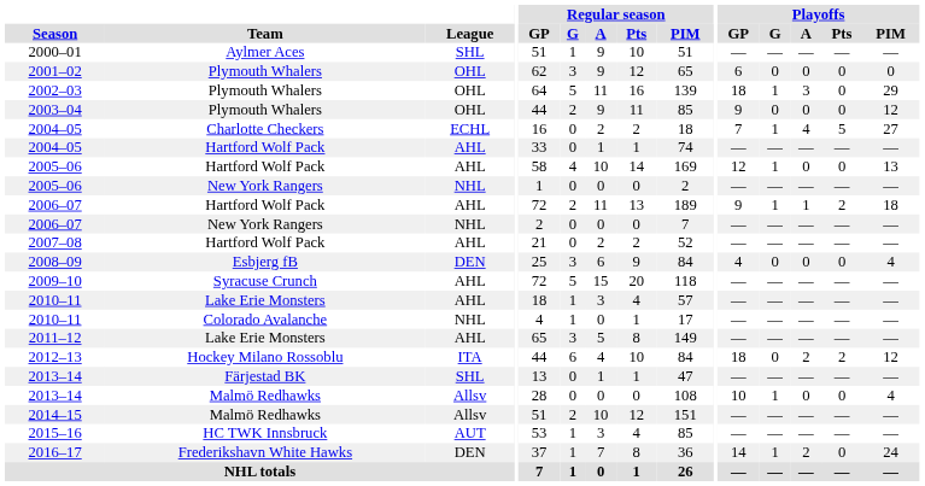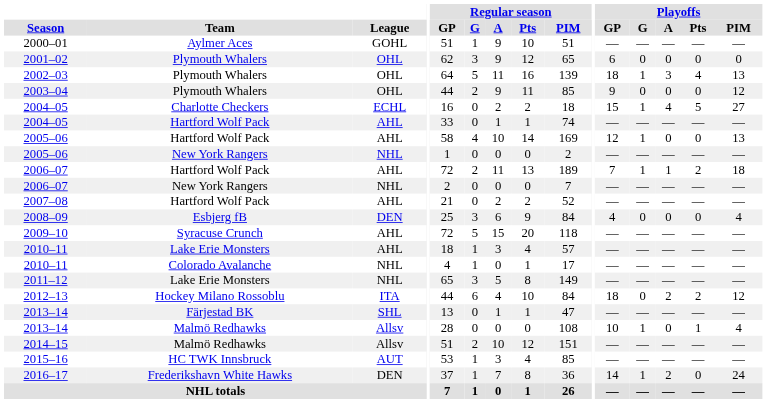 <table border="0" cellpadding="1" cellspacing="0" style="text-align:center; width:60em">
 <tr bgcolor="#e0e0e0">
 <th colspan="3"  bgcolor="#ffffff"></th>
 <th rowspan="99" bgcolor="#ffffff"></th>
 <th colspan="5"><a href='#'>Regular season</a></th>
 <th rowspan="99" bgcolor="#ffffff"></th>
 <th colspan="5"><a href='#'>Playoffs</a></th>
 </tr>
 <tr bgcolor="#e0e0e0">
 <th><a href='#'>Season</a></th>
 <th>Team</th>
 <th>League</th>
 <th>GP</th>
 <th><a href='#'>G</a></th>
 <th><a href='#'>A</a></th>
 <th><a href='#'>Pts</a></th>
 <th><a href='#'>PIM</a></th>
 <th>GP</th>
 <th>G</th>
 <th>A</th>
 <th>Pts</th>
 <th>PIM</th>
 </tr>
 <tr>
 <td>2000–01</td>
 <td><a href='#'>Aylmer Aces</a></td>
-<td><a href='#'>SHL</a></td>
+<td>GOHL</td>
 <td>51</td>
 <td>1</td>
 <td>9</td>
 <td>10</td>
 <td>51</td>
 <td>—</td>
 <td>—</td>
 <td>—</td>
 <td>—</td>
 <td>—</td>
 </tr>
 <tr bgcolor="#f0f0f0">
 <td><a href='#'>2001–02</a></td>
 <td><a href='#'>Plymouth Whalers</a></td>
 <td><a href='#'>OHL</a></td>
 <td>62</td>
 <td>3</td>
 <td>9</td>
 <td>12</td>
 <td>65</td>
 <td>6</td>
 <td>0</td>
 <td>0</td>
 <td>0</td>
 <td>0</td>
 </tr>
 <tr>
 <td><a href='#'>2002–03</a></td>
 <td>Plymouth Whalers</td>
 <td>OHL</td>
 <td>64</td>
 <td>5</td>
 <td>11</td>
 <td>16</td>
 <td>139</td>
 <td>18</td>
 <td>1</td>
 <td>3</td>
-<td>0</td>
-<td>29</td>
+<td>4</td>
+<td>13</td>
 </tr>
 <tr bgcolor="#f0f0f0">
 <td><a href='#'>2003–04</a></td>
 <td>Plymouth Whalers</td>
 <td>OHL</td>
 <td>44</td>
 <td>2</td>
 <td>9</td>
 <td>11</td>
 <td>85</td>
 <td>9</td>
 <td>0</td>
 <td>0</td>
 <td>0</td>
 <td>12</td>
 </tr>
 <tr>
 <td><a href='#'>2004–05</a></td>
 <td><a href='#'>Charlotte Checkers</a></td>
 <td><a href='#'>ECHL</a></td>
 <td>16</td>
 <td>0</td>
 <td>2</td>
 <td>2</td>
 <td>18</td>
-<td>7</td>
+<td>15</td>
 <td>1</td>
 <td>4</td>
 <td>5</td>
 <td>27</td>
 </tr>
 <tr bgcolor="#f0f0f0">
 <td><a href='#'>2004–05</a></td>
 <td><a href='#'>Hartford Wolf Pack</a></td>
 <td><a href='#'>AHL</a></td>
 <td>33</td>
 <td>0</td>
 <td>1</td>
 <td>1</td>
 <td>74</td>
 <td>—</td>
 <td>—</td>
 <td>—</td>
 <td>—</td>
 <td>—</td>
 </tr>
 <tr>
 <td><a href='#'>2005–06</a></td>
 <td>Hartford Wolf Pack</td>
 <td>AHL</td>
 <td>58</td>
 <td>4</td>
 <td>10</td>
 <td>14</td>
 <td>169</td>
 <td>12</td>
 <td>1</td>
 <td>0</td>
 <td>0</td>
 <td>13</td>
 </tr>
 <tr bgcolor="#f0f0f0">
 <td><a href='#'>2005–06</a></td>
 <td><a href='#'>New York Rangers</a></td>
 <td><a href='#'>NHL</a></td>
 <td>1</td>
 <td>0</td>
 <td>0</td>
 <td>0</td>
 <td>2</td>
 <td>—</td>
 <td>—</td>
 <td>—</td>
 <td>—</td>
 <td>—</td>
 </tr>
 <tr>
 <td><a href='#'>2006–07</a></td>
 <td>Hartford Wolf Pack</td>
 <td>AHL</td>
 <td>72</td>
 <td>2</td>
 <td>11</td>
 <td>13</td>
 <td>189</td>
-<td>9</td>
+<td>7</td>
 <td>1</td>
 <td>1</td>
 <td>2</td>
 <td>18</td>
 </tr>
 <tr bgcolor="#f0f0f0">
 <td><a href='#'>2006–07</a></td>
 <td>New York Rangers</td>
 <td>NHL</td>
 <td>2</td>
 <td>0</td>
 <td>0</td>
 <td>0</td>
 <td>7</td>
 <td>—</td>
 <td>—</td>
 <td>—</td>
 <td>—</td>
 <td>—</td>
 </tr>
 <tr>
 <td><a href='#'>2007–08</a></td>
 <td>Hartford Wolf Pack</td>
 <td>AHL</td>
 <td>21</td>
 <td>0</td>
 <td>2</td>
 <td>2</td>
 <td>52</td>
 <td>—</td>
 <td>—</td>
 <td>—</td>
 <td>—</td>
 <td>—</td>
 </tr>
 <tr bgcolor="#f0f0f0">
 <td><a href='#'>2008–09</a></td>
 <td><a href='#'>Esbjerg fB</a></td>
 <td><a href='#'>DEN</a></td>
 <td>25</td>
 <td>3</td>
 <td>6</td>
 <td>9</td>
 <td>84</td>
 <td>4</td>
 <td>0</td>
 <td>0</td>
 <td>0</td>
 <td>4</td>
 </tr>
 <tr>
 <td><a href='#'>2009–10</a></td>
 <td><a href='#'>Syracuse Crunch</a></td>
 <td>AHL</td>
 <td>72</td>
 <td>5</td>
 <td>15</td>
 <td>20</td>
 <td>118</td>
 <td>—</td>
 <td>—</td>
 <td>—</td>
 <td>—</td>
 <td>—</td>
 </tr>
 <tr bgcolor="#f0f0f0">
 <td><a href='#'>2010–11</a></td>
 <td><a href='#'>Lake Erie Monsters</a></td>
 <td>AHL</td>
 <td>18</td>
 <td>1</td>
 <td>3</td>
 <td>4</td>
 <td>57</td>
 <td>—</td>
 <td>—</td>
 <td>—</td>
 <td>—</td>
 <td>—</td>
 </tr>
 <tr>
 <td><a href='#'>2010–11</a></td>
 <td><a href='#'>Colorado Avalanche</a></td>
 <td>NHL</td>
 <td>4</td>
 <td>1</td>
 <td>0</td>
 <td>1</td>
 <td>17</td>
 <td>—</td>
 <td>—</td>
 <td>—</td>
 <td>—</td>
 <td>—</td>
 </tr>
 <tr bgcolor="#f0f0f0">
 <td><a href='#'>2011–12</a></td>
 <td>Lake Erie Monsters</td>
-<td>AHL</td>
+<td>NHL</td>
 <td>65</td>
 <td>3</td>
 <td>5</td>
 <td>8</td>
 <td>149</td>
 <td>—</td>
 <td>—</td>
 <td>—</td>
 <td>—</td>
 <td>—</td>
 </tr>
 <tr>
 <td><a href='#'>2012–13</a></td>
 <td><a href='#'>Hockey Milano Rossoblu</a></td>
 <td><a href='#'>ITA</a></td>
 <td>44</td>
 <td>6</td>
 <td>4</td>
 <td>10</td>
 <td>84</td>
 <td>18</td>
 <td>0</td>
 <td>2</td>
 <td>2</td>
 <td>12</td>
 </tr>
 <tr bgcolor="#f0f0f0">
 <td><a href='#'>2013–14</a></td>
 <td><a href='#'>Färjestad BK</a></td>
 <td><a href='#'>SHL</a></td>
 <td>13</td>
 <td>0</td>
 <td>1</td>
 <td>1</td>
 <td>47</td>
 <td>—</td>
 <td>—</td>
 <td>—</td>
 <td>—</td>
 <td>—</td>
 </tr>
 <tr>
 <td><a href='#'>2013–14</a></td>
 <td><a href='#'>Malmö Redhawks</a></td>
 <td><a href='#'>Allsv</a></td>
 <td>28</td>
 <td>0</td>
 <td>0</td>
 <td>0</td>
 <td>108</td>
 <td>10</td>
 <td>1</td>
 <td>0</td>
-<td>0</td>
+<td>1</td>
 <td>4</td>
 </tr>
 <tr bgcolor="#f0f0f0">
 <td><a href='#'>2014–15</a></td>
 <td>Malmö Redhawks</td>
 <td>Allsv</td>
 <td>51</td>
 <td>2</td>
 <td>10</td>
 <td>12</td>
 <td>151</td>
 <td>—</td>
 <td>—</td>
 <td>—</td>
 <td>—</td>
 <td>—</td>
 </tr>
 <tr>
 <td><a href='#'>2015–16</a></td>
 <td><a href='#'>HC TWK Innsbruck</a></td>
 <td><a href='#'>AUT</a></td>
 <td>53</td>
 <td>1</td>
 <td>3</td>
 <td>4</td>
 <td>85</td>
 <td>—</td>
 <td>—</td>
 <td>—</td>
 <td>—</td>
 <td>—</td>
 </tr>
 <tr bgcolor="#f0f0f0">
 <td><a href='#'>2016–17</a></td>
 <td><a href='#'>Frederikshavn White Hawks</a></td>
 <td>DEN</td>
 <td>37</td>
 <td>1</td>
 <td>7</td>
 <td>8</td>
 <td>36</td>
 <td>14</td>
 <td>1</td>
 <td>2</td>
 <td>0</td>
 <td>24</td>
 </tr>
 <tr bgcolor="#e0e0e0">
 <th colspan="3">NHL totals</th>
 <th>7</th>
 <th>1</th>
 <th>0</th>
 <th>1</th>
 <th>26</th>
 <th>—</th>
 <th>—</th>
 <th>—</th>
 <th>—</th>
 <th>—</th>
 </tr>
 </table>
